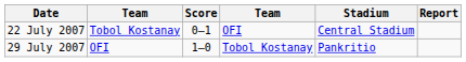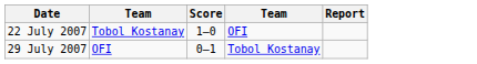 <table class="wikitable">
 <tr>
 <th>Date</th>
 <th>Team</th>
 <th>Score</th>
 <th>Team</th>
-<th>Stadium</th>
 <th>Report</th>
 </tr>
 <tr>
 <td>22 July 2007</td>
 <td> <a href='#'>Tobol Kostanay</a></td>
-<td align="center">0–1</td>
+<td align="center">1–0</td>
 <td> <a href='#'>OFI</a></td>
-<td><a href='#'>Central Stadium</a></td>
 <td></td>
 </tr>
 <tr>
 <td>29 July 2007</td>
 <td> <a href='#'>OFI</a></td>
-<td align="center">1–0</td>
+<td align="center">0–1</td>
 <td> <a href='#'>Tobol Kostanay</a></td>
-<td><a href='#'>Pankritio</a></td>
 <td></td>
 </tr>
 </table>
